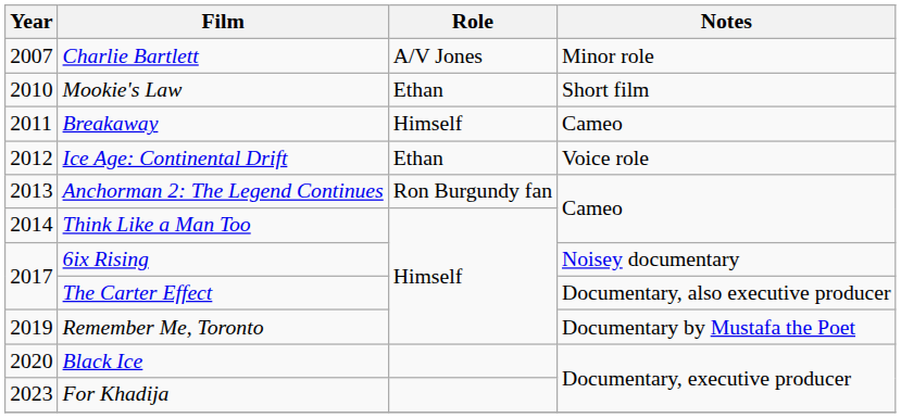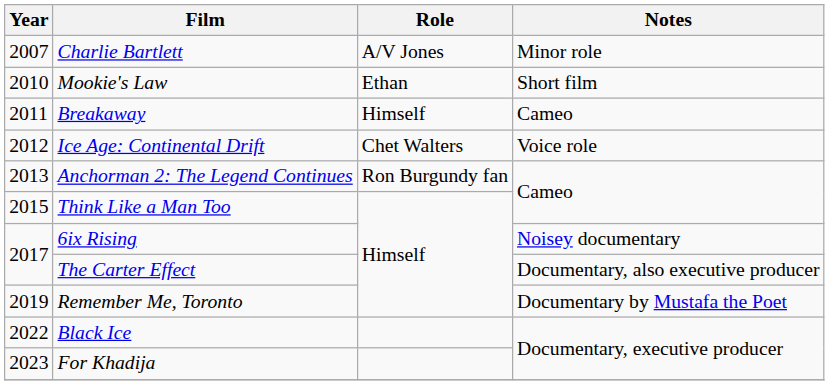 <table class="wikitable sortable">
 <tr>
 <th>Year</th>
 <th>Film</th>
 <th>Role</th>
 <th class="unsortable">Notes</th>
 </tr>
 <tr>
 <td>2007</td>
 <td><em><a href='#'>Charlie Bartlett</a></em></td>
 <td>A/V Jones</td>
 <td>Minor role</td>
 </tr>
 <tr>
 <td>2010</td>
 <td><em>Mookie's Law</em></td>
 <td>Ethan</td>
 <td>Short film</td>
 </tr>
 <tr>
 <td>2011</td>
 <td><em><a href='#'>Breakaway</a></em></td>
 <td>Himself</td>
 <td>Cameo</td>
 </tr>
 <tr>
 <td>2012</td>
 <td><em><a href='#'>Ice Age: Continental Drift</a></em></td>
-<td>Ethan</td>
+<td>Chet Walters</td>
 <td>Voice role</td>
 </tr>
 <tr>
 <td>2013</td>
 <td><em><a href='#'>Anchorman 2: The Legend Continues</a></em></td>
 <td>Ron Burgundy fan</td>
 <td rowspan="2">Cameo</td>
 </tr>
 <tr>
-<td>2014</td>
+<td>2015</td>
 <td><em><a href='#'>Think Like a Man Too</a></em></td>
 <td rowspan="4">Himself</td>
 </tr>
 <tr>
 <td rowspan="2">2017</td>
 <td><em><a href='#'>6ix Rising</a></em></td>
 <td><a href='#'>Noisey</a> documentary</td>
 </tr>
 <tr>
 <td data-sort-value="Carter Effect, The"><em><a href='#'>The Carter Effect</a></em></td>
 <td>Documentary, also executive producer</td>
 </tr>
 <tr>
 <td>2019</td>
 <td><em>Remember Me, Toronto</em></td>
 <td>Documentary by <a href='#'>Mustafa the Poet</a></td>
 </tr>
 <tr>
-<td>2020</td>
+<td>2022</td>
 <td><em><a href='#'>Black Ice</a></em></td>
 <td></td>
 <td rowspan="2">Documentary, executive producer</td>
 </tr>
 <tr>
 <td>2023</td>
 <td><em>For Khadija</em></td>
 <td></td>
 </tr>
 <tr>
 </tr>
 </table>
